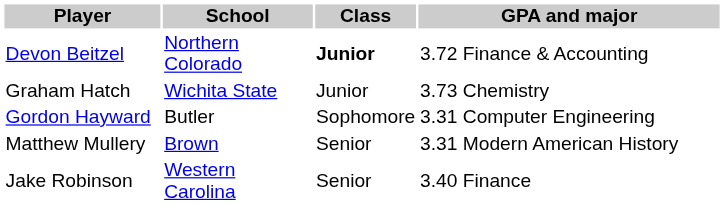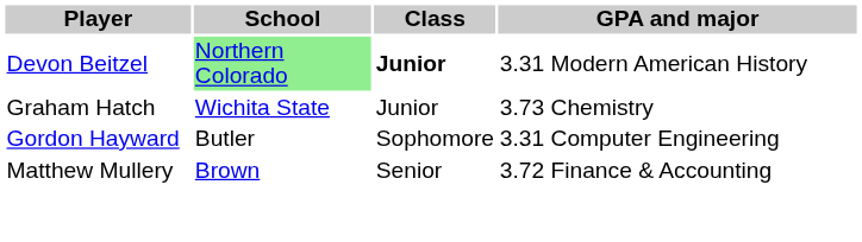 <table style="width:600px" "border:'1' 'solid' 'gray' ">
 <tr>
 <th style="background:#ccc; width:23%;">Player</th>
 <th style="background:#ccc; width:22%;">School</th>
 <th style="background:#ccc; width:10%;">Class</th>
 <th style="background:#ccc; width:45%;">GPA and major</th>
 </tr>
 <tr>
 <td><a href='#'>Devon Beitzel</a></td>
-<td><a href='#'>Northern Colorado</a></td>
+<td style="background: lightgreen;"><a href='#'>Northern Colorado</a></td>
 <td><strong>Junior</strong></td>
-<td>3.72 Finance & Accounting</td>
+<td>3.31 Modern American History</td>
 </tr>
 <tr>
 <td>Graham Hatch</td>
 <td><a href='#'>Wichita State</a></td>
 <td>Junior</td>
 <td>3.73 Chemistry</td>
 </tr>
 <tr>
 <td><a href='#'>Gordon Hayward</a></td>
 <td>Butler</td>
 <td>Sophomore</td>
 <td>3.31 Computer Engineering</td>
 </tr>
 <tr>
 <td>Matthew Mullery</td>
 <td><a href='#'>Brown</a></td>
 <td>Senior</td>
-<td>3.31 Modern American History</td>
-</tr>
-<tr>
-<td>Jake Robinson</td>
-<td><a href='#'>Western Carolina</a></td>
-<td>Senior</td>
-<td>3.40 Finance</td>
+<td>3.72 Finance & Accounting</td>
 </tr>
 </table>
